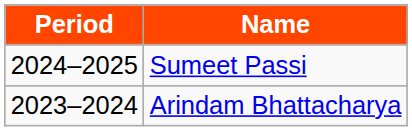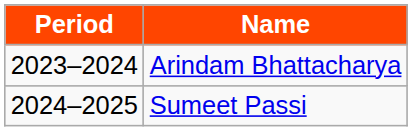 <table class="wikitable" style="text-align:center;border:1px solid #FF4500;">
 <tr>
 <th style="background-color:#FF4500; color:#FFFFFF;">Period</th>
 <th style="background-color:#FF4500; color:#FFFFFF;">Name</th>
 </tr>
 <tr>
+<td>2023–2024</td>
+<td style="text-align:left;"> <a href='#'>Arindam Bhattacharya</a></td>
+</tr>
+<tr>
 <td>2024–2025</td>
 <td style="text-align:left;"> <a href='#'>Sumeet Passi</a></td>
 </tr>
-<tr>
-<td>2023–2024</td>
-<td style="text-align:left;"> <a href='#'>Arindam Bhattacharya</a></td>
-</tr>
 </table>
